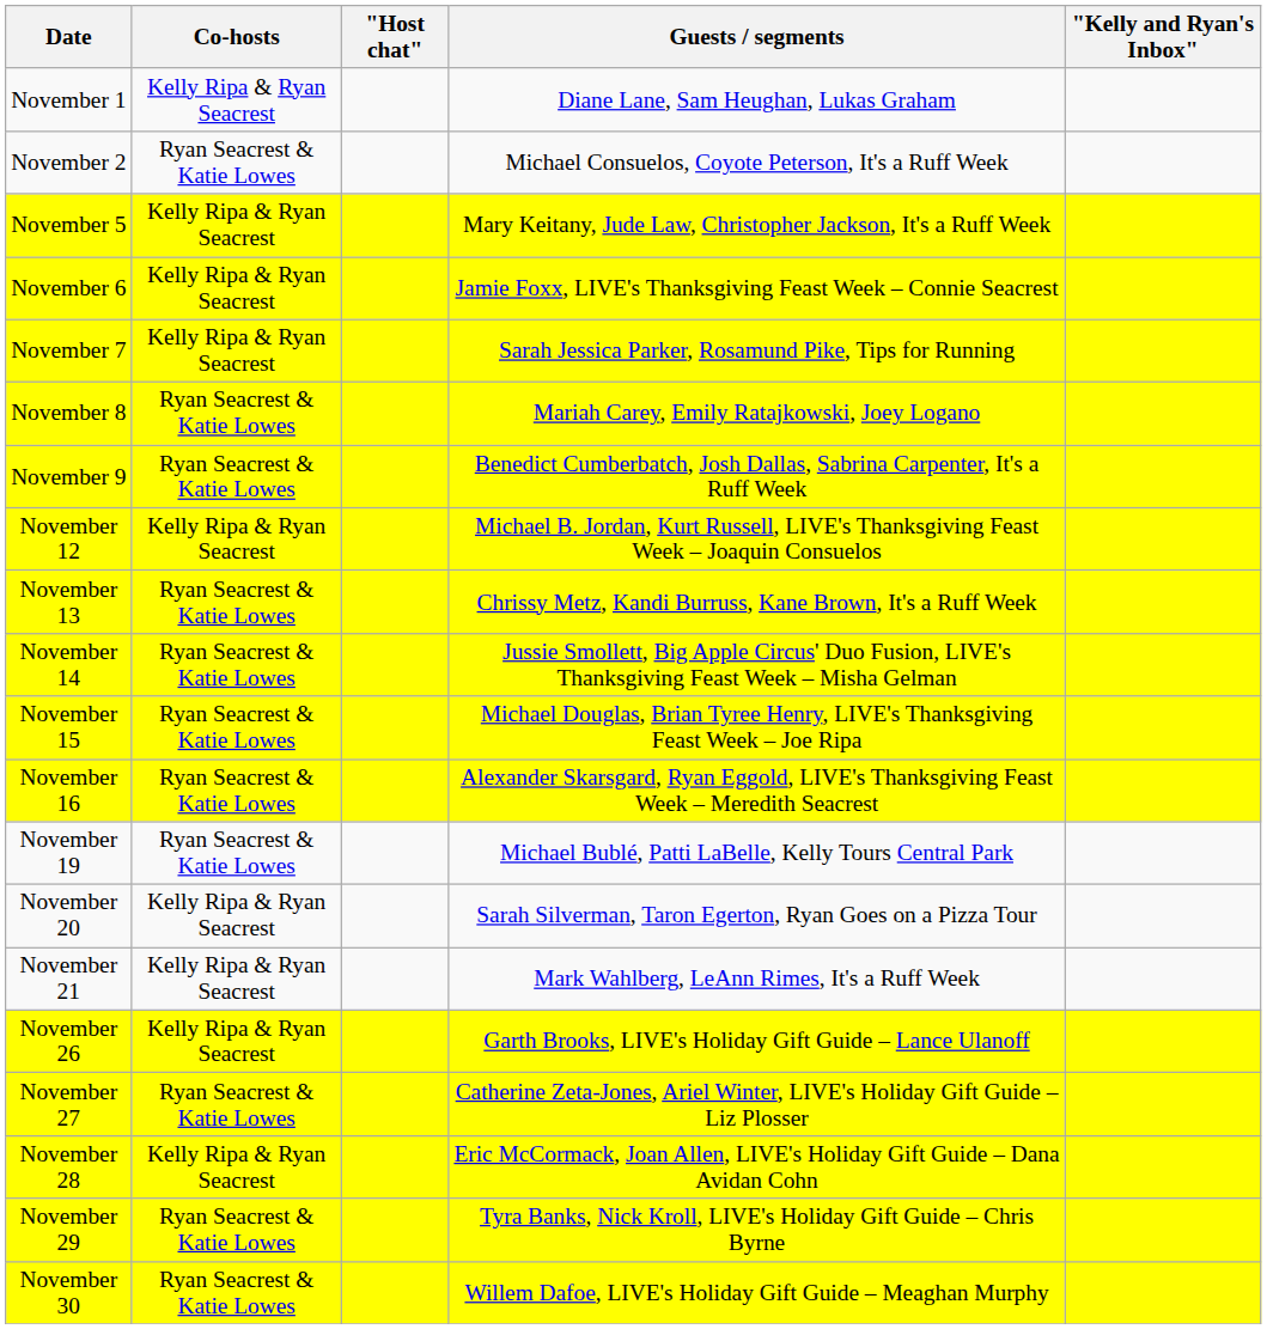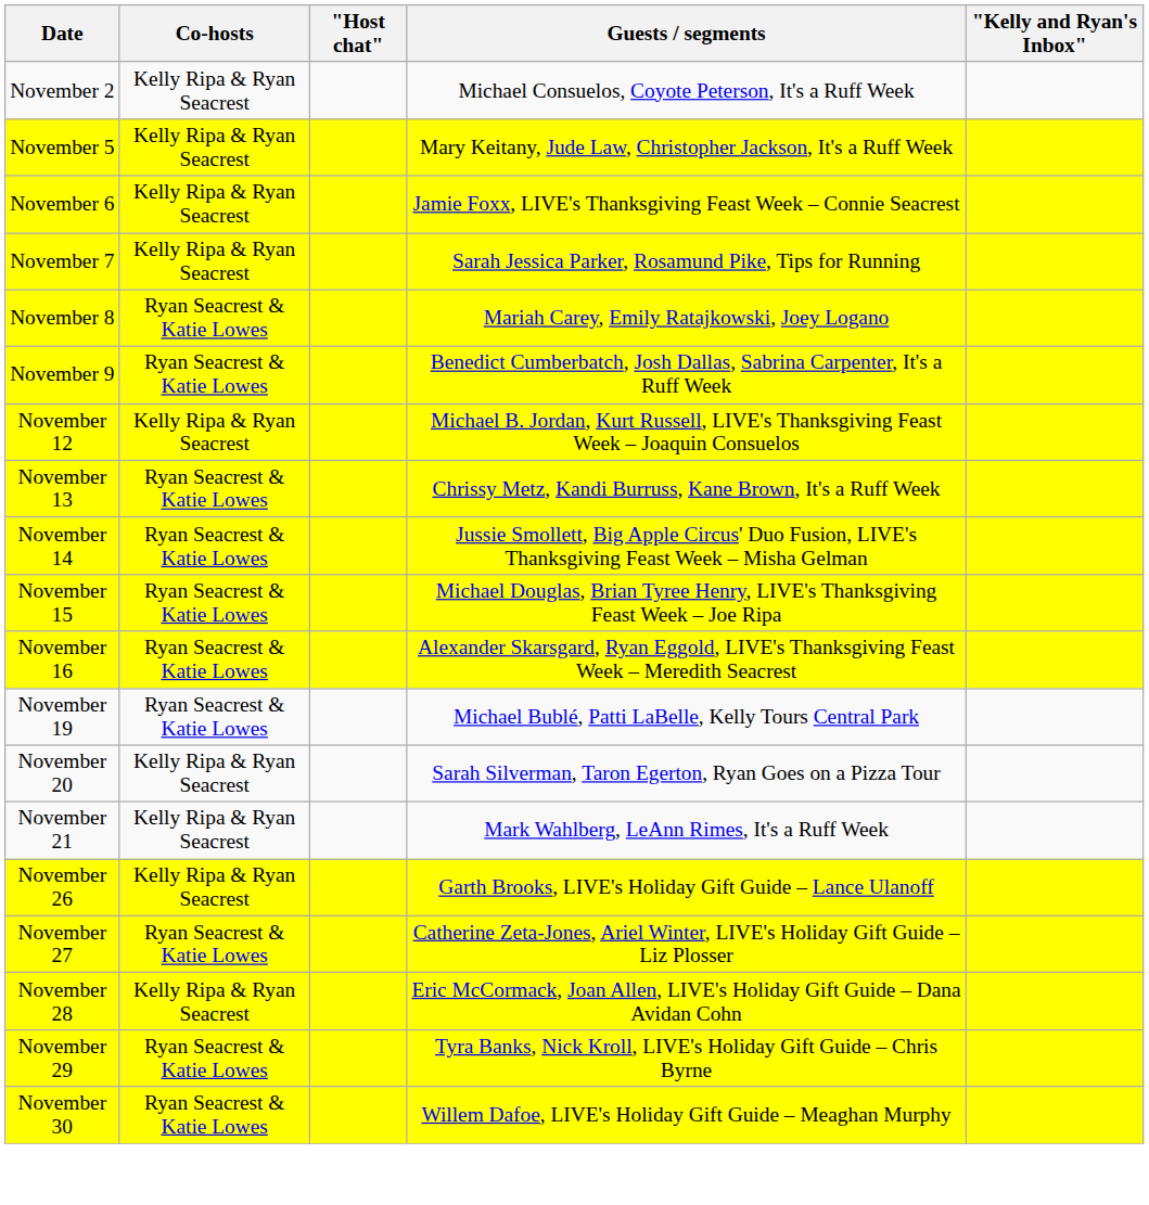 <table class="wikitable sortable" style="text-align:center;">
 <tr>
 <th>Date</th>
 <th>Co-hosts</th>
 <th>"Host chat"</th>
 <th>Guests / segments</th>
 <th>"Kelly and Ryan's Inbox"</th>
 </tr>
 <tr>
-<td>November 1</td>
-<td><a href='#'>Kelly Ripa</a> & <a href='#'>Ryan Seacrest</a></td>
-<td></td>
-<td><a href='#'>Diane Lane</a>, <a href='#'>Sam Heughan</a>, <a href='#'>Lukas Graham</a></td>
-<td></td>
-</tr>
-<tr>
 <td>November 2</td>
-<td>Ryan Seacrest & <a href='#'>Katie Lowes</a></td>
+<td>Kelly Ripa & Ryan Seacrest</td>
 <td></td>
 <td>Michael Consuelos, <a href='#'>Coyote Peterson</a>, It's a Ruff Week</td>
 <td></td>
 </tr>
 <tr style="background:yellow;">
 <td>November 5</td>
 <td>Kelly Ripa & Ryan Seacrest</td>
 <td></td>
 <td>Mary Keitany, <a href='#'>Jude Law</a>, <a href='#'>Christopher Jackson</a>, It's a Ruff Week</td>
 <td></td>
 </tr>
 <tr style="background:yellow;">
 <td>November 6</td>
 <td>Kelly Ripa & Ryan Seacrest</td>
 <td></td>
 <td><a href='#'>Jamie Foxx</a>, LIVE's Thanksgiving Feast Week – Connie Seacrest</td>
 <td></td>
 </tr>
 <tr style="background:yellow;">
 <td>November 7</td>
 <td>Kelly Ripa & Ryan Seacrest</td>
 <td></td>
 <td><a href='#'>Sarah Jessica Parker</a>, <a href='#'>Rosamund Pike</a>, Tips for Running</td>
 <td></td>
 </tr>
 <tr style="background:yellow;">
 <td>November 8</td>
 <td>Ryan Seacrest & <a href='#'>Katie Lowes</a></td>
 <td></td>
 <td><a href='#'>Mariah Carey</a>, <a href='#'>Emily Ratajkowski</a>, <a href='#'>Joey Logano</a></td>
 <td></td>
 </tr>
 <tr style="background:yellow;">
 <td>November 9</td>
 <td>Ryan Seacrest & <a href='#'>Katie Lowes</a></td>
 <td></td>
 <td><a href='#'>Benedict Cumberbatch</a>, <a href='#'>Josh Dallas</a>, <a href='#'>Sabrina Carpenter</a>, It's a Ruff Week</td>
 <td></td>
 </tr>
 <tr style="background:yellow;">
 <td>November 12</td>
 <td>Kelly Ripa & Ryan Seacrest</td>
 <td></td>
 <td><a href='#'>Michael B. Jordan</a>, <a href='#'>Kurt Russell</a>, LIVE's Thanksgiving Feast Week – Joaquin Consuelos</td>
 <td></td>
 </tr>
 <tr style="background:yellow;">
 <td>November 13</td>
 <td>Ryan Seacrest & <a href='#'>Katie Lowes</a></td>
 <td></td>
 <td><a href='#'>Chrissy Metz</a>, <a href='#'>Kandi Burruss</a>, <a href='#'>Kane Brown</a>, It's a Ruff Week</td>
 <td></td>
 </tr>
 <tr style="background:yellow;">
 <td>November 14</td>
 <td>Ryan Seacrest & <a href='#'>Katie Lowes</a></td>
 <td></td>
 <td><a href='#'>Jussie Smollett</a>, <a href='#'>Big Apple Circus</a>' Duo Fusion, LIVE's Thanksgiving Feast Week – Misha Gelman</td>
 <td></td>
 </tr>
 <tr style="background:yellow;">
 <td>November 15</td>
 <td>Ryan Seacrest & <a href='#'>Katie Lowes</a></td>
 <td></td>
 <td><a href='#'>Michael Douglas</a>, <a href='#'>Brian Tyree Henry</a>, LIVE's Thanksgiving Feast Week – Joe Ripa</td>
 <td></td>
 </tr>
 <tr style="background:yellow;">
 <td>November 16</td>
 <td>Ryan Seacrest & <a href='#'>Katie Lowes</a></td>
 <td></td>
 <td><a href='#'>Alexander Skarsgard</a>, <a href='#'>Ryan Eggold</a>, LIVE's Thanksgiving Feast Week – Meredith Seacrest</td>
 <td></td>
 </tr>
 <tr>
 <td>November 19</td>
 <td>Ryan Seacrest & <a href='#'>Katie Lowes</a></td>
 <td></td>
 <td><a href='#'>Michael Bublé</a>, <a href='#'>Patti LaBelle</a>, Kelly Tours <a href='#'>Central Park</a></td>
 <td></td>
 </tr>
 <tr>
 <td>November 20</td>
 <td>Kelly Ripa & Ryan Seacrest</td>
 <td></td>
 <td><a href='#'>Sarah Silverman</a>, <a href='#'>Taron Egerton</a>, Ryan Goes on a Pizza Tour</td>
 <td></td>
 </tr>
 <tr>
 <td>November 21</td>
 <td>Kelly Ripa & Ryan Seacrest</td>
 <td></td>
 <td><a href='#'>Mark Wahlberg</a>, <a href='#'>LeAnn Rimes</a>, It's a Ruff Week</td>
 <td></td>
 </tr>
 <tr style="background:yellow;">
 <td>November 26</td>
 <td>Kelly Ripa & Ryan Seacrest</td>
 <td></td>
 <td><a href='#'>Garth Brooks</a>, LIVE's Holiday Gift Guide – <a href='#'>Lance Ulanoff</a></td>
 <td></td>
 </tr>
 <tr style="background:yellow;">
 <td>November 27</td>
 <td>Ryan Seacrest & <a href='#'>Katie Lowes</a></td>
 <td></td>
 <td><a href='#'>Catherine Zeta-Jones</a>, <a href='#'>Ariel Winter</a>, LIVE's Holiday Gift Guide – Liz Plosser</td>
 <td></td>
 </tr>
 <tr style="background:yellow;">
 <td>November 28</td>
 <td>Kelly Ripa & Ryan Seacrest</td>
 <td></td>
 <td><a href='#'>Eric McCormack</a>, <a href='#'>Joan Allen</a>, LIVE's Holiday Gift Guide – Dana Avidan Cohn</td>
 <td></td>
 </tr>
 <tr style="background:yellow;">
 <td>November 29</td>
 <td>Ryan Seacrest & <a href='#'>Katie Lowes</a></td>
 <td></td>
 <td><a href='#'>Tyra Banks</a>, <a href='#'>Nick Kroll</a>, LIVE's Holiday Gift Guide – Chris Byrne</td>
 <td></td>
 </tr>
 <tr style="background:yellow;">
 <td>November 30</td>
 <td>Ryan Seacrest & <a href='#'>Katie Lowes</a></td>
 <td></td>
 <td><a href='#'>Willem Dafoe</a>, LIVE's Holiday Gift Guide – Meaghan Murphy</td>
 <td></td>
 </tr>
 </table>
